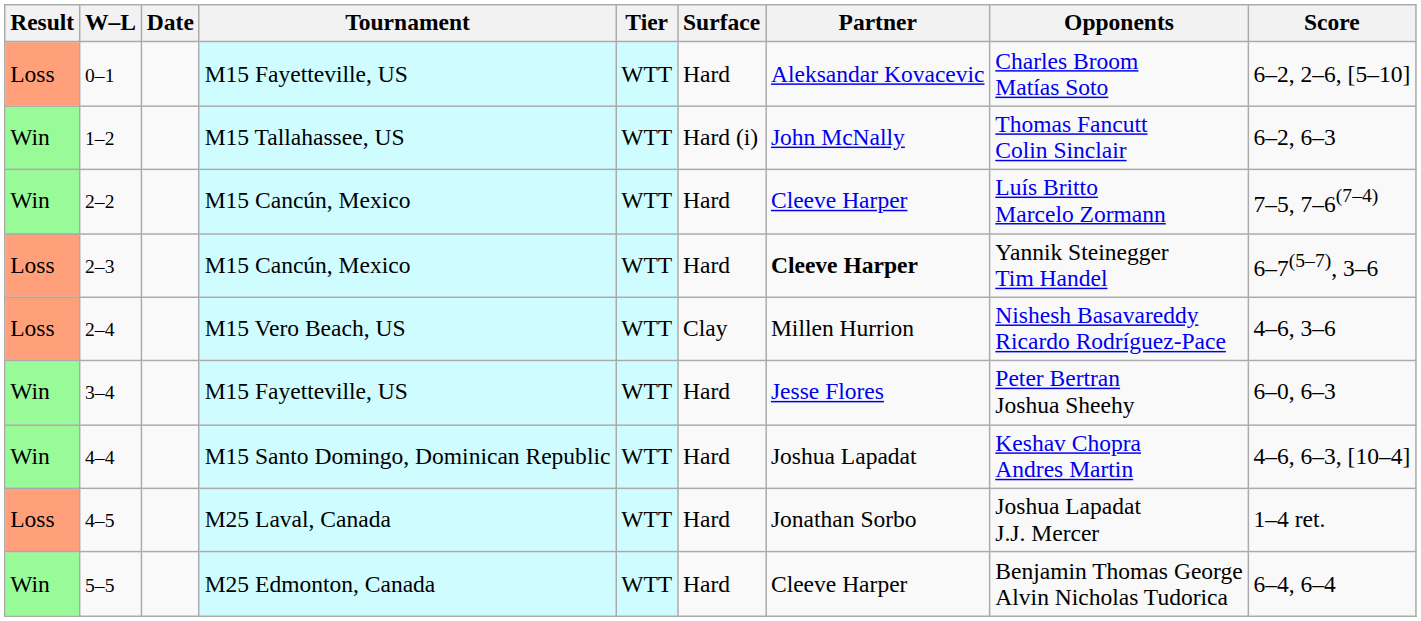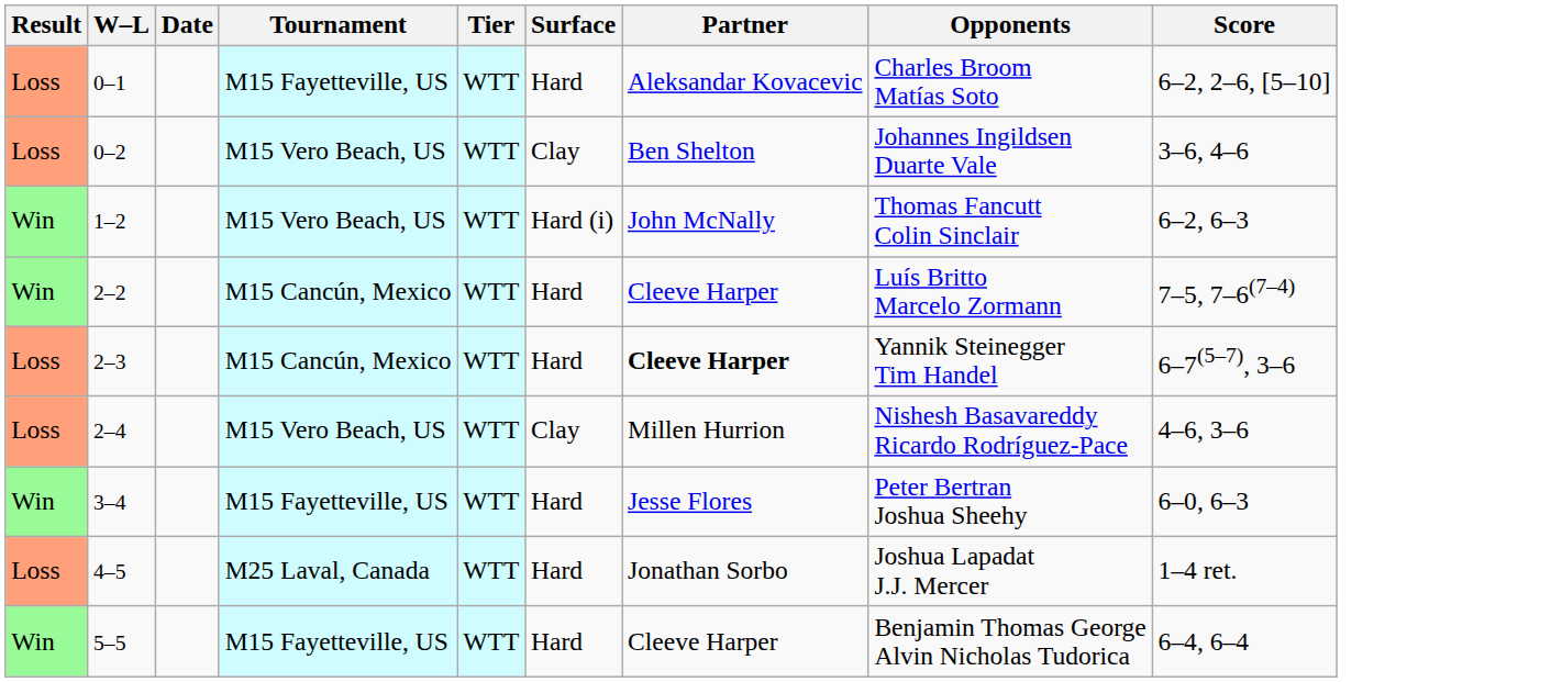 <table class="sortable wikitable nowrap">
 <tr>
 <th>Result</th>
 <th class="unsortable">W–L</th>
 <th>Date</th>
 <th>Tournament</th>
 <th>Tier</th>
 <th>Surface</th>
 <th>Partner</th>
 <th>Opponents</th>
 <th class="unsortable">Score</th>
 </tr>
 <tr>
 <td bgcolor=ffa07a>Loss</td>
 <td><small>0–1</small></td>
 <td></td>
 <td style="background:#cffcff;">M15 Fayetteville, US</td>
 <td style="background:#cffcff;">WTT</td>
 <td>Hard</td>
 <td> <a href='#'>Aleksandar Kovacevic</a></td>
 <td> <a href='#'>Charles Broom</a> <br>  <a href='#'>Matías Soto</a></td>
 <td>6–2, 2–6, [5–10]</td>
 </tr>
 <tr>
+<td bgcolor=ffa07a>Loss</td>
+<td><small>0–2</small></td>
+<td></td>
+<td style="background:#cffcff;">M15 Vero Beach, US</td>
+<td style="background:#cffcff;">WTT</td>
+<td>Clay</td>
+<td> <a href='#'>Ben Shelton</a></td>
+<td> <a href='#'>Johannes Ingildsen</a> <br>  <a href='#'>Duarte Vale</a></td>
+<td>3–6, 4–6</td>
+</tr>
+<tr>
 <td bgcolor=98fb98>Win</td>
 <td><small>1–2</small></td>
 <td></td>
-<td style="background:#cffcff;">M15 Tallahassee, US</td>
+<td style="background:#cffcff;">M15 Vero Beach, US</td>
 <td style="background:#cffcff;">WTT</td>
 <td>Hard (i)</td>
 <td> <a href='#'>John McNally</a></td>
 <td> <a href='#'>Thomas Fancutt</a> <br>  <a href='#'>Colin Sinclair</a></td>
 <td>6–2, 6–3</td>
 </tr>
 <tr>
 <td bgcolor=98fb98>Win</td>
 <td><small>2–2</small></td>
 <td></td>
 <td style="background:#cffcff;">M15 Cancún, Mexico</td>
 <td style="background:#cffcff;">WTT</td>
 <td>Hard</td>
 <td> <a href='#'>Cleeve Harper</a></td>
 <td> <a href='#'>Luís Britto</a> <br>  <a href='#'>Marcelo Zormann</a></td>
 <td>7–5, 7–6<sup>(7–4)</sup></td>
 </tr>
 <tr>
 <td bgcolor=ffa07a>Loss</td>
 <td><small>2–3</small></td>
 <td></td>
 <td style="background:#cffcff;">M15 Cancún, Mexico</td>
 <td style="background:#cffcff;">WTT</td>
 <td>Hard</td>
 <td><strong> Cleeve Harper</strong></td>
 <td> Yannik Steinegger <br>  <a href='#'>Tim Handel</a></td>
 <td>6–7<sup>(5–7)</sup>, 3–6</td>
 </tr>
 <tr>
 <td bgcolor=ffa07a>Loss</td>
 <td><small>2–4</small></td>
 <td></td>
 <td style="background:#cffcff;">M15 Vero Beach, US</td>
 <td style="background:#cffcff;">WTT</td>
 <td>Clay</td>
 <td> Millen Hurrion</td>
 <td> <a href='#'>Nishesh Basavareddy</a> <br>  <a href='#'>Ricardo Rodríguez-Pace</a></td>
 <td>4–6, 3–6</td>
 </tr>
 <tr>
 <td bgcolor=98fb98>Win</td>
 <td><small>3–4</small></td>
 <td></td>
 <td style="background:#cffcff;">M15 Fayetteville, US</td>
 <td style="background:#cffcff;">WTT</td>
 <td>Hard</td>
 <td> <a href='#'>Jesse Flores</a></td>
 <td> <a href='#'>Peter Bertran</a> <br>  Joshua Sheehy</td>
 <td>6–0, 6–3</td>
 </tr>
 <tr>
-<td bgcolor=98fb98>Win</td>
-<td><small>4–4</small></td>
-<td></td>
-<td style="background:#cffcff;">M15 Santo Domingo, Dominican Republic</td>
-<td style="background:#cffcff;">WTT</td>
-<td>Hard</td>
-<td> Joshua Lapadat</td>
-<td> <a href='#'>Keshav Chopra</a> <br>  <a href='#'>Andres Martin</a></td>
-<td>4–6, 6–3, [10–4]</td>
-</tr>
-<tr>
 <td bgcolor=ffa07a>Loss</td>
 <td><small>4–5</small></td>
 <td></td>
 <td style="background:#cffcff;">M25 Laval, Canada</td>
 <td style="background:#cffcff;">WTT</td>
 <td>Hard</td>
 <td> Jonathan Sorbo</td>
 <td> Joshua Lapadat <br>  J.J. Mercer</td>
 <td>1–4 ret.</td>
 </tr>
 <tr>
 <td bgcolor=98fb98>Win</td>
 <td><small>5–5</small></td>
 <td></td>
-<td style="background:#cffcff;">M25 Edmonton, Canada</td>
+<td style="background:#cffcff;">M15 Fayetteville, US</td>
 <td style="background:#cffcff;">WTT</td>
 <td>Hard</td>
 <td> Cleeve Harper</td>
 <td> Benjamin Thomas George <br> Alvin Nicholas Tudorica</td>
 <td>6–4, 6–4</td>
 </tr>
 </table>
